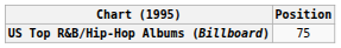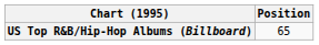 <table class="wikitable plainrowheaders" style="text-align:center">
 <tr>
 <th scope="col">Chart (1995)</th>
 <th scope="col">Position</th>
 </tr>
 <tr>
 <th scope="row">US Top R&B/Hip-Hop Albums (<em>Billboard</em>)</th>
-<td>75</td>
+<td>65</td>
 </tr>
 </table>
